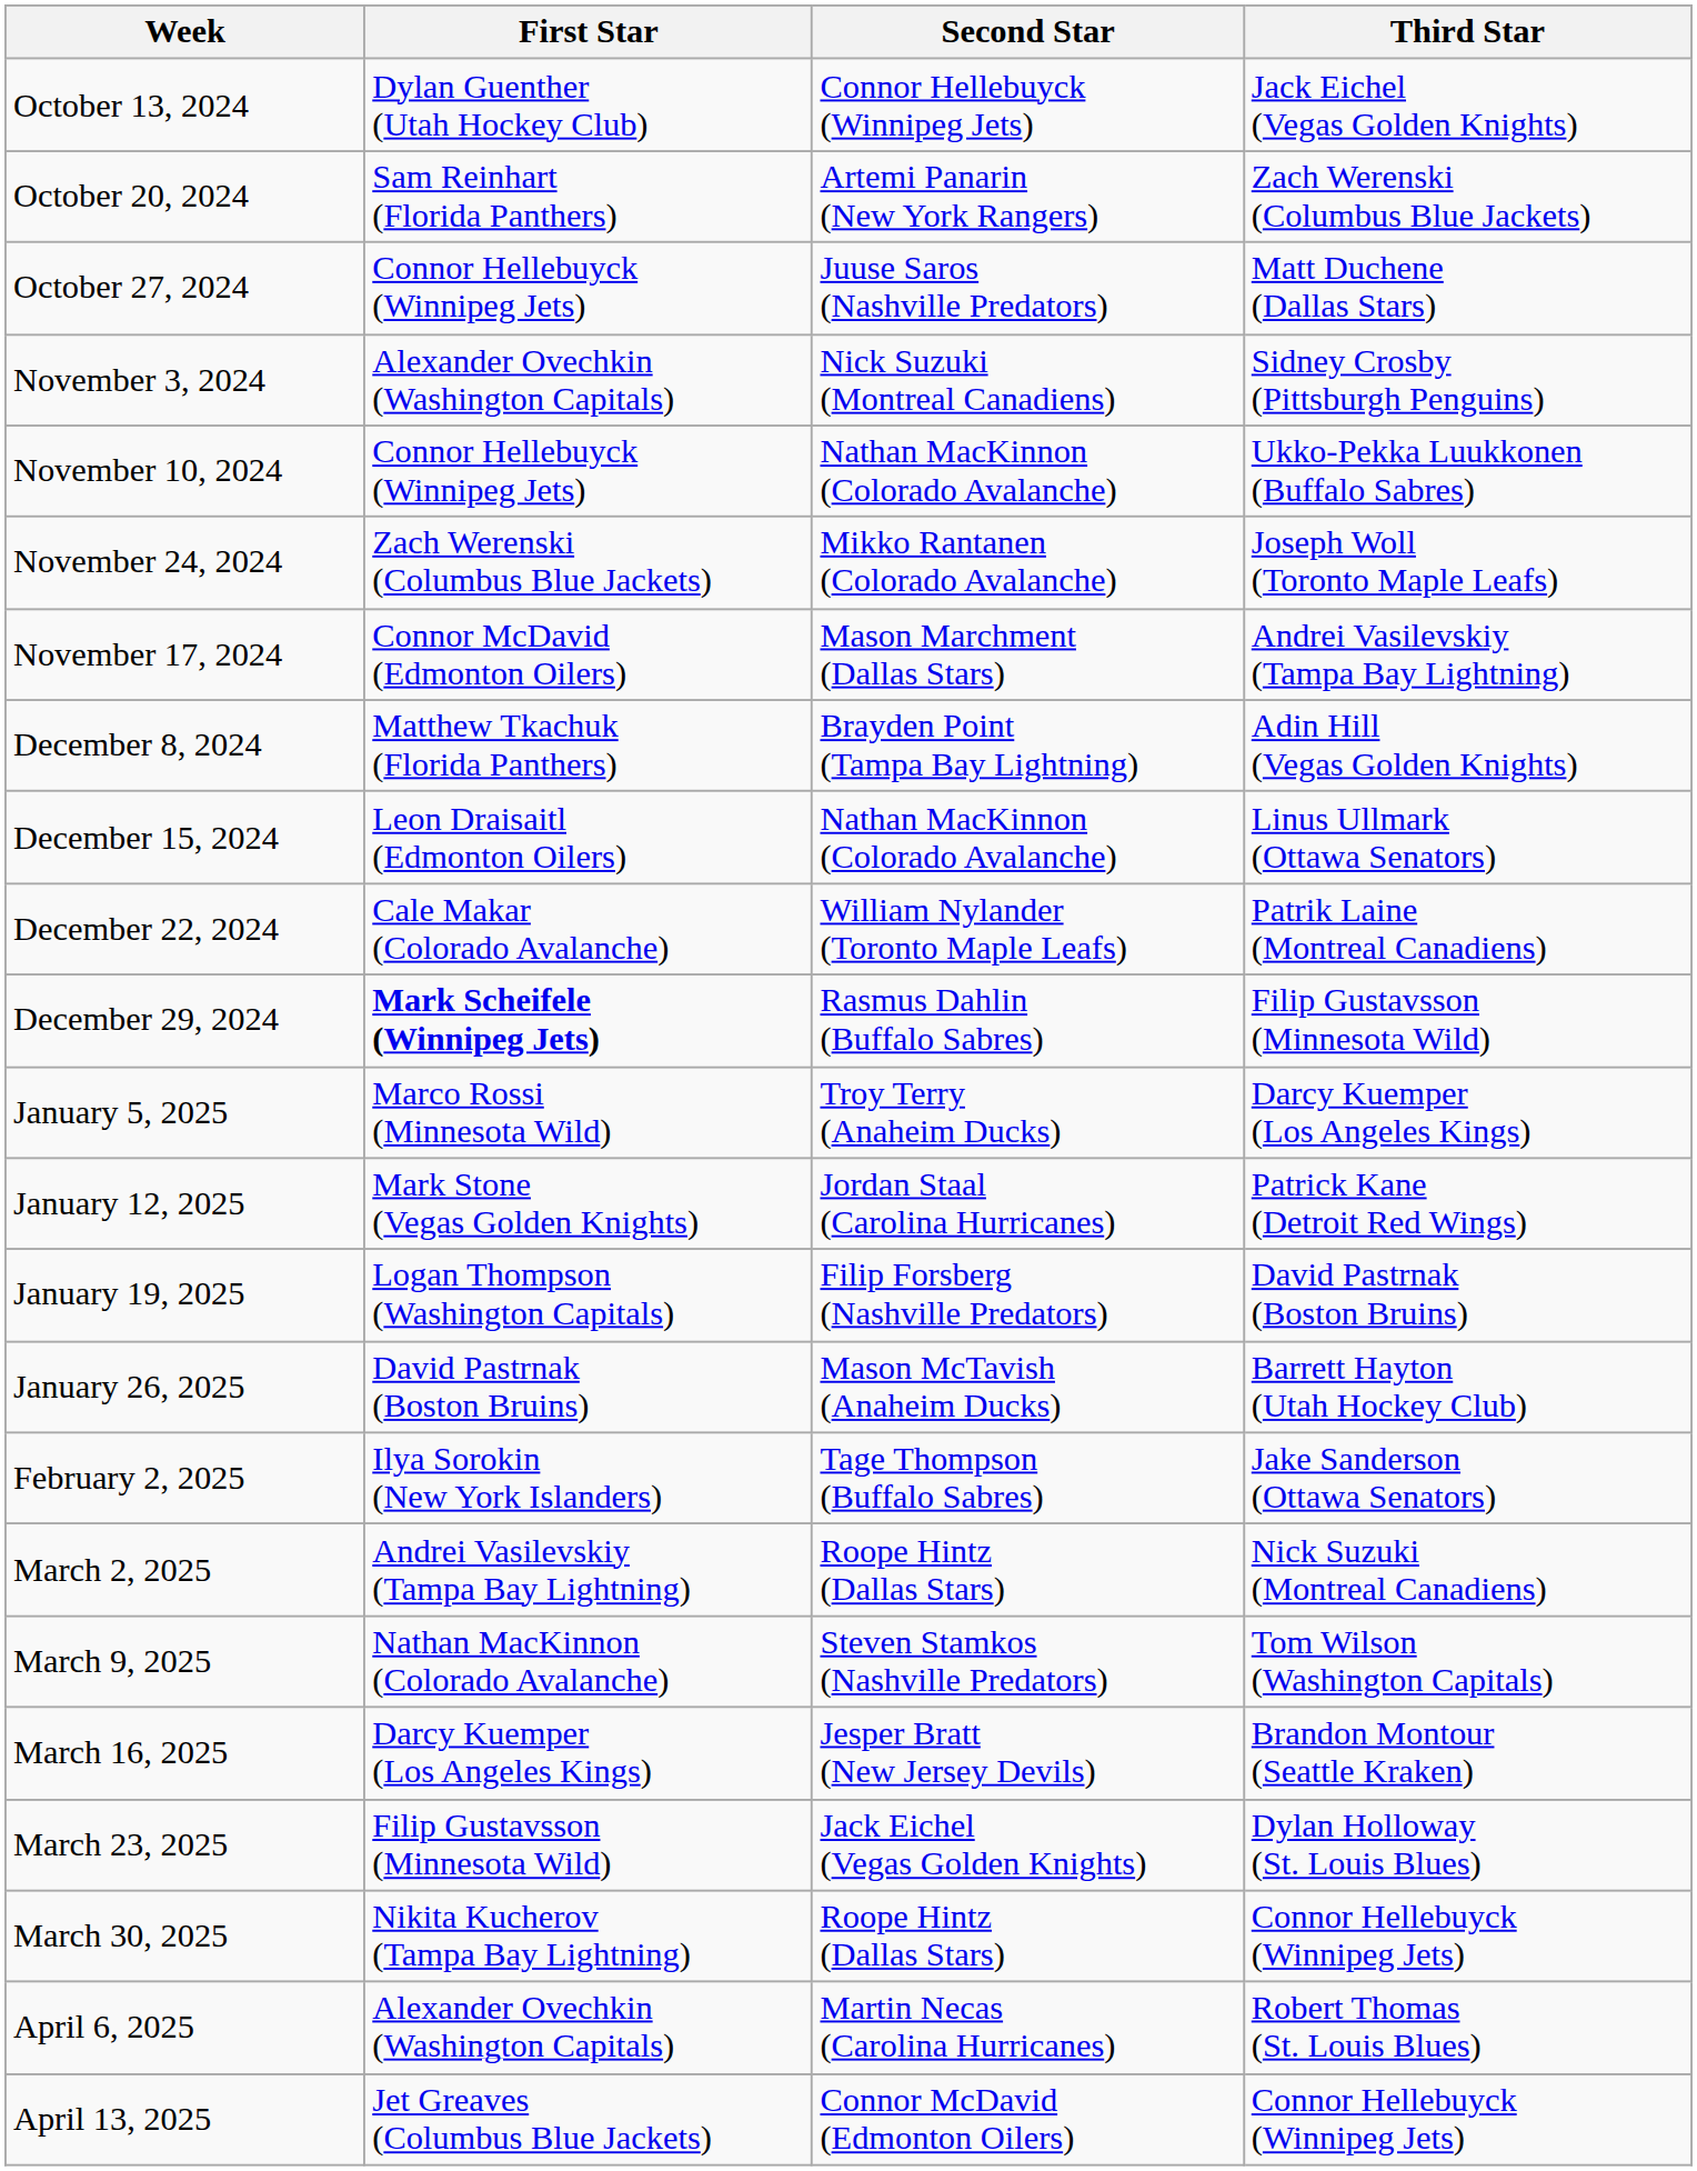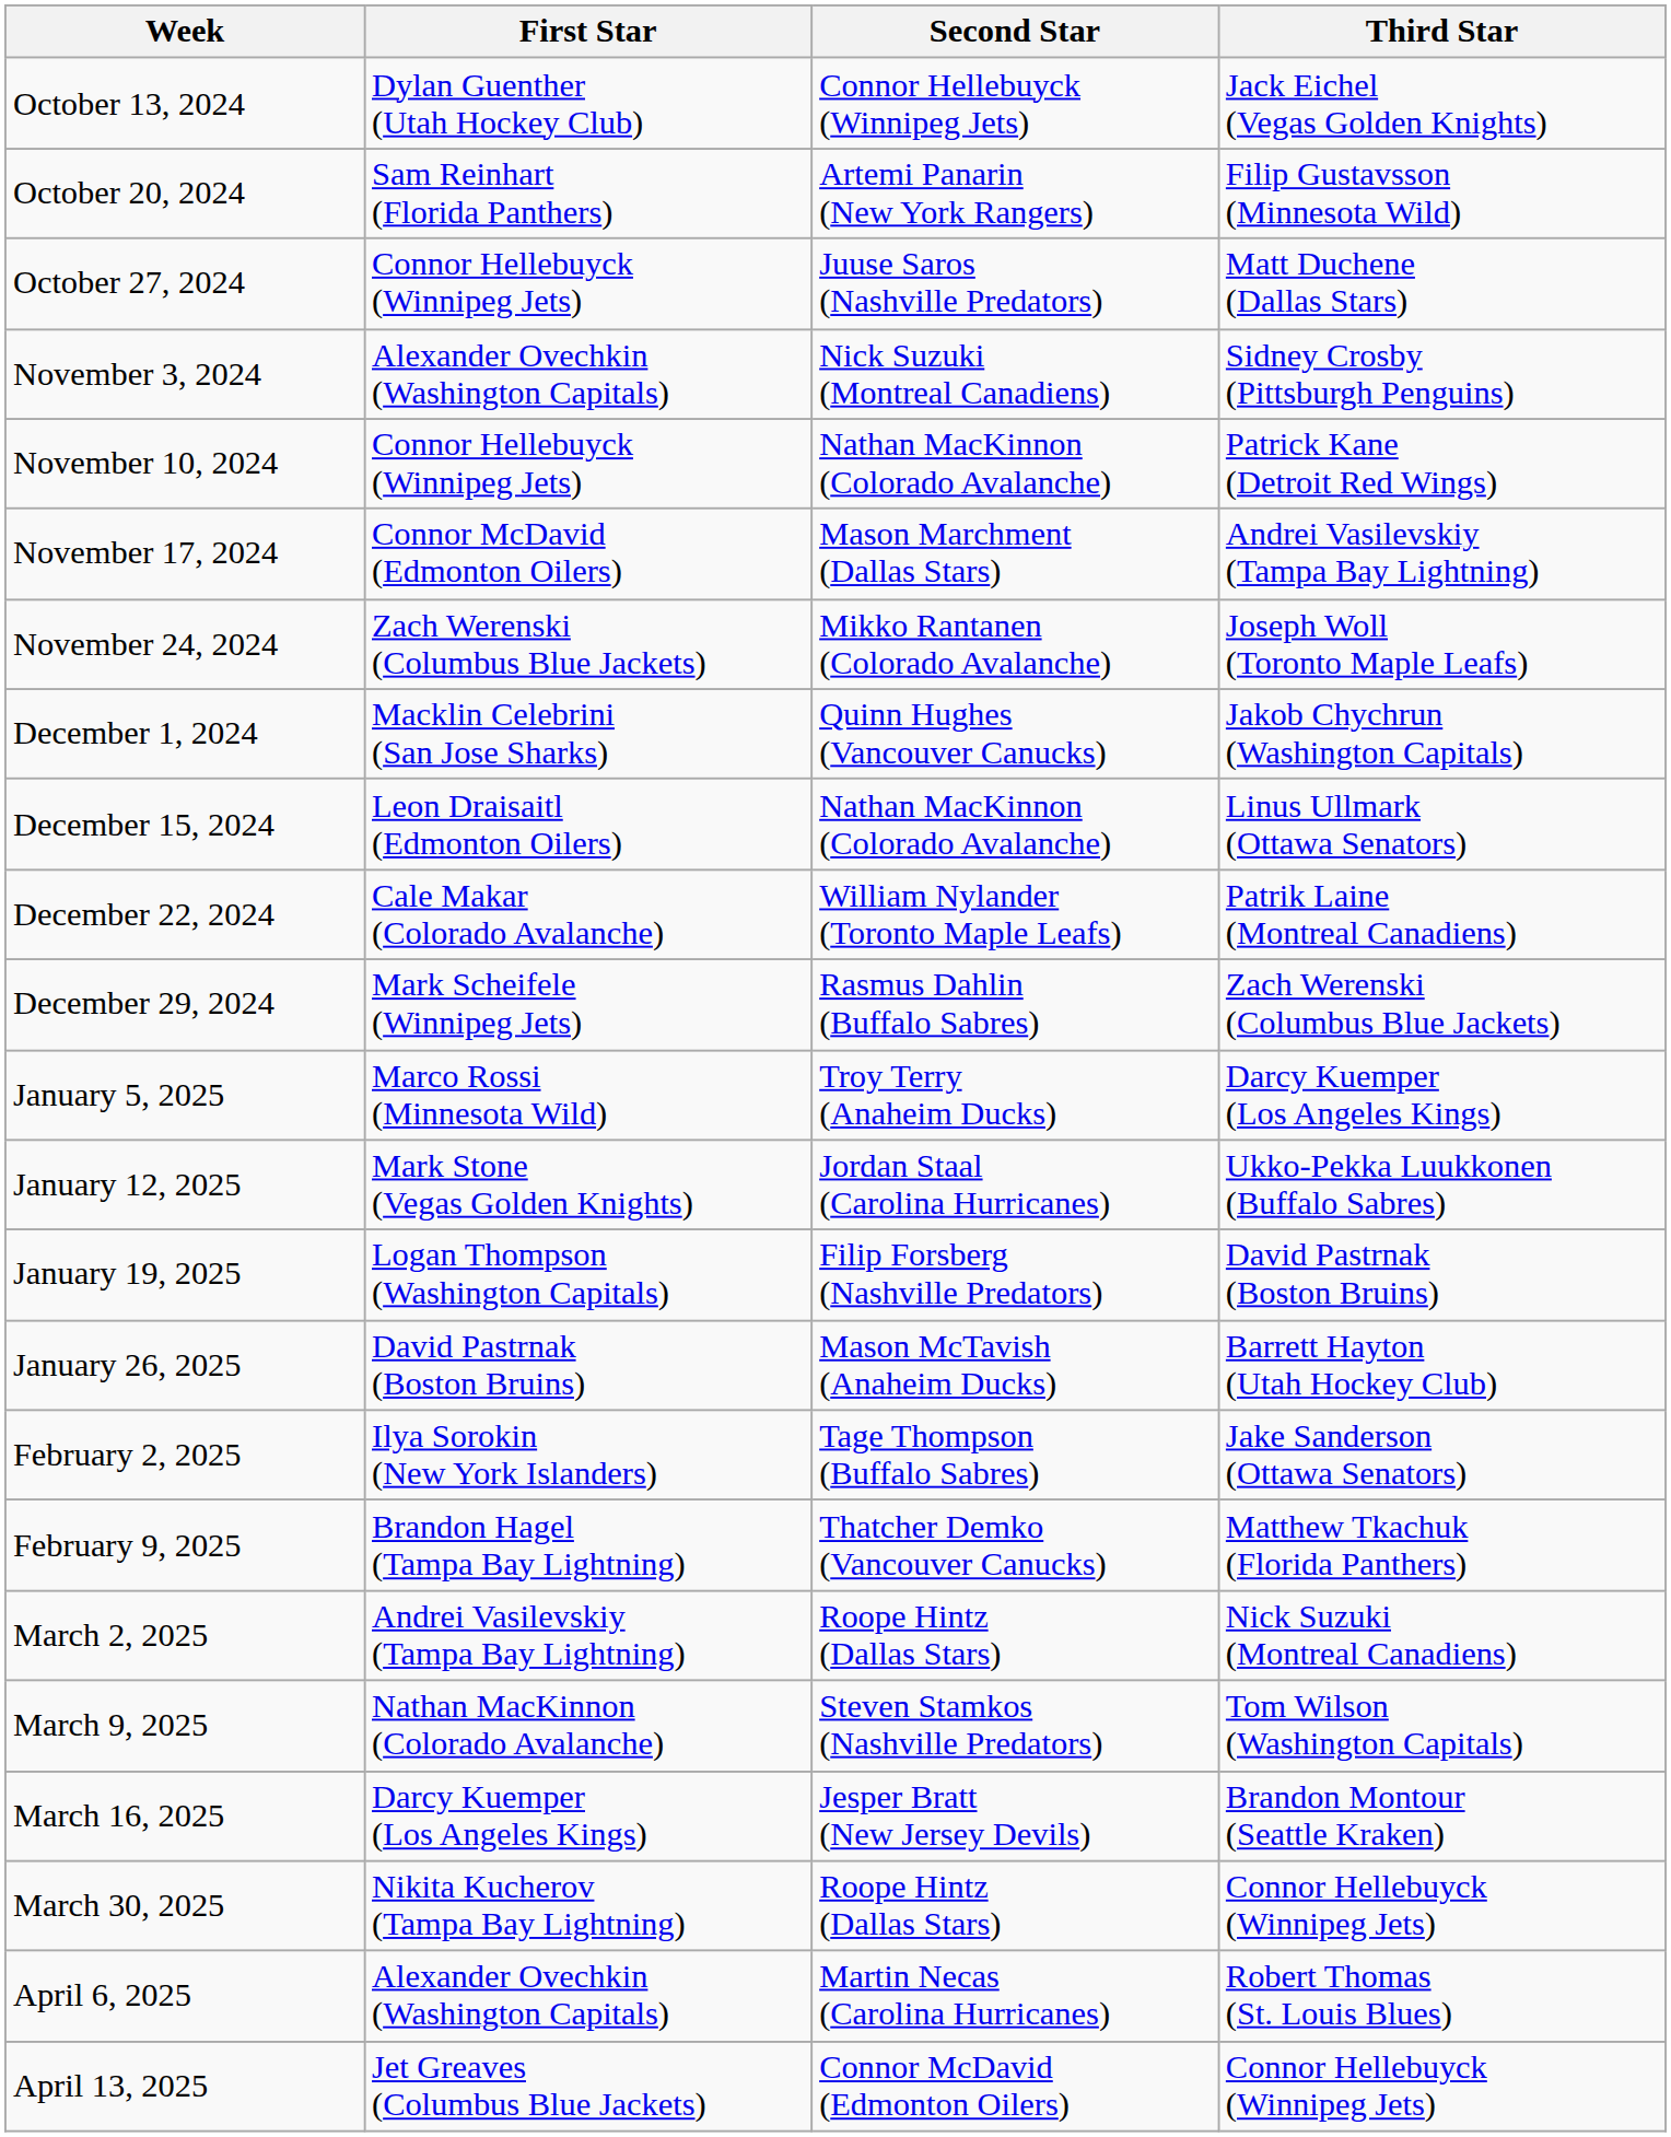 <table class="wikitable" style="width:50em;">
 <tr>
 <th>Week</th>
 <th>First Star</th>
 <th>Second Star</th>
 <th>Third Star</th>
 </tr>
 <tr>
 <td>October 13, 2024</td>
 <td><a href='#'>Dylan Guenther</a><br>(<a href='#'>Utah Hockey Club</a>)</td>
 <td><a href='#'>Connor Hellebuyck</a><br>(<a href='#'>Winnipeg Jets</a>)</td>
 <td><a href='#'>Jack Eichel</a><br>(<a href='#'>Vegas Golden Knights</a>)</td>
 </tr>
 <tr>
 <td>October 20, 2024</td>
 <td><a href='#'>Sam Reinhart</a><br>(<a href='#'>Florida Panthers</a>)</td>
 <td><a href='#'>Artemi Panarin</a><br>(<a href='#'>New York Rangers</a>)</td>
-<td><a href='#'>Zach Werenski</a><br>(<a href='#'>Columbus Blue Jackets</a>)</td>
+<td><a href='#'>Filip Gustavsson</a><br>(<a href='#'>Minnesota Wild</a>)</td>
 </tr>
 <tr>
 <td>October 27, 2024</td>
 <td><a href='#'>Connor Hellebuyck</a><br>(<a href='#'>Winnipeg Jets</a>)</td>
 <td><a href='#'>Juuse Saros</a><br>(<a href='#'>Nashville Predators</a>)</td>
 <td><a href='#'>Matt Duchene</a><br>(<a href='#'>Dallas Stars</a>)</td>
 </tr>
 <tr>
 <td>November 3, 2024</td>
 <td><a href='#'>Alexander Ovechkin</a><br>(<a href='#'>Washington Capitals</a>)</td>
 <td><a href='#'>Nick Suzuki</a><br>(<a href='#'>Montreal Canadiens</a>)</td>
 <td><a href='#'>Sidney Crosby</a><br>(<a href='#'>Pittsburgh Penguins</a>)</td>
 </tr>
 <tr>
 <td>November 10, 2024</td>
 <td><a href='#'>Connor Hellebuyck</a><br>(<a href='#'>Winnipeg Jets</a>)</td>
 <td><a href='#'>Nathan MacKinnon</a><br>(<a href='#'>Colorado Avalanche</a>)</td>
-<td><a href='#'>Ukko-Pekka Luukkonen</a><br>(<a href='#'>Buffalo Sabres</a>)</td>
+<td><a href='#'>Patrick Kane</a><br>(<a href='#'>Detroit Red Wings</a>)</td>
+</tr>
+<tr>
+<td>November 17, 2024</td>
+<td><a href='#'>Connor McDavid</a><br>(<a href='#'>Edmonton Oilers</a>)</td>
+<td><a href='#'>Mason Marchment</a><br>(<a href='#'>Dallas Stars</a>)</td>
+<td><a href='#'>Andrei Vasilevskiy</a><br>(<a href='#'>Tampa Bay Lightning</a>)</td>
 </tr>
 <tr>
 <td>November 24, 2024</td>
 <td><a href='#'>Zach Werenski</a><br>(<a href='#'>Columbus Blue Jackets</a>)</td>
 <td><a href='#'>Mikko Rantanen</a><br>(<a href='#'>Colorado Avalanche</a>)</td>
 <td><a href='#'>Joseph Woll</a><br>(<a href='#'>Toronto Maple Leafs</a>)</td>
 </tr>
 <tr>
-<td>November 17, 2024</td>
-<td><a href='#'>Connor McDavid</a><br>(<a href='#'>Edmonton Oilers</a>)</td>
-<td><a href='#'>Mason Marchment</a><br>(<a href='#'>Dallas Stars</a>)</td>
-<td><a href='#'>Andrei Vasilevskiy</a><br>(<a href='#'>Tampa Bay Lightning</a>)</td>
-</tr>
-<tr>
-<td>December 8, 2024</td>
-<td><a href='#'>Matthew Tkachuk</a><br>(<a href='#'>Florida Panthers</a>)</td>
-<td><a href='#'>Brayden Point</a><br>(<a href='#'>Tampa Bay Lightning</a>)</td>
-<td><a href='#'>Adin Hill</a><br>(<a href='#'>Vegas Golden Knights</a>)</td>
+<td>December 1, 2024</td>
+<td><a href='#'>Macklin Celebrini</a><br>(<a href='#'>San Jose Sharks</a>)</td>
+<td><a href='#'>Quinn Hughes</a><br>(<a href='#'>Vancouver Canucks</a>)</td>
+<td><a href='#'>Jakob Chychrun</a><br>(<a href='#'>Washington Capitals</a>)</td>
 </tr>
 <tr>
 <td>December 15, 2024</td>
 <td><a href='#'>Leon Draisaitl</a><br>(<a href='#'>Edmonton Oilers</a>)</td>
 <td><a href='#'>Nathan MacKinnon</a><br>(<a href='#'>Colorado Avalanche</a>)</td>
 <td><a href='#'>Linus Ullmark</a><br>(<a href='#'>Ottawa Senators</a>)</td>
 </tr>
 <tr>
 <td>December 22, 2024</td>
 <td><a href='#'>Cale Makar</a><br>(<a href='#'>Colorado Avalanche</a>)</td>
 <td><a href='#'>William Nylander</a><br>(<a href='#'>Toronto Maple Leafs</a>)</td>
 <td><a href='#'>Patrik Laine</a><br>(<a href='#'>Montreal Canadiens</a>)</td>
 </tr>
 <tr>
 <td>December 29, 2024</td>
-<td><strong><a href='#'>Mark Scheifele</a><br>(<a href='#'>Winnipeg Jets</a>)</strong></td>
+<td><a href='#'>Mark Scheifele</a><br>(<a href='#'>Winnipeg Jets</a>)</td>
 <td><a href='#'>Rasmus Dahlin</a><br>(<a href='#'>Buffalo Sabres</a>)</td>
-<td><a href='#'>Filip Gustavsson</a><br>(<a href='#'>Minnesota Wild</a>)</td>
+<td><a href='#'>Zach Werenski</a><br>(<a href='#'>Columbus Blue Jackets</a>)</td>
 </tr>
 <tr>
 <td>January 5, 2025</td>
 <td><a href='#'>Marco Rossi</a><br>(<a href='#'>Minnesota Wild</a>)</td>
 <td><a href='#'>Troy Terry</a><br>(<a href='#'>Anaheim Ducks</a>)</td>
 <td><a href='#'>Darcy Kuemper</a><br>(<a href='#'>Los Angeles Kings</a>)</td>
 </tr>
 <tr>
 <td>January 12, 2025</td>
 <td><a href='#'>Mark Stone</a><br>(<a href='#'>Vegas Golden Knights</a>)</td>
 <td><a href='#'>Jordan Staal</a><br>(<a href='#'>Carolina Hurricanes</a>)</td>
-<td><a href='#'>Patrick Kane</a><br>(<a href='#'>Detroit Red Wings</a>)</td>
+<td><a href='#'>Ukko-Pekka Luukkonen</a><br>(<a href='#'>Buffalo Sabres</a>)</td>
 </tr>
 <tr>
 <td>January 19, 2025</td>
 <td><a href='#'>Logan Thompson</a><br>(<a href='#'>Washington Capitals</a>)</td>
 <td><a href='#'>Filip Forsberg</a><br>(<a href='#'>Nashville Predators</a>)</td>
 <td><a href='#'>David Pastrnak</a><br>(<a href='#'>Boston Bruins</a>)</td>
 </tr>
 <tr>
 <td>January 26, 2025</td>
 <td><a href='#'>David Pastrnak</a><br>(<a href='#'>Boston Bruins</a>)</td>
 <td><a href='#'>Mason McTavish</a><br>(<a href='#'>Anaheim Ducks</a>)</td>
 <td><a href='#'>Barrett Hayton</a><br>(<a href='#'>Utah Hockey Club</a>)</td>
 </tr>
 <tr>
 <td>February 2, 2025</td>
 <td><a href='#'>Ilya Sorokin</a><br>(<a href='#'>New York Islanders</a>)</td>
 <td><a href='#'>Tage Thompson</a><br>(<a href='#'>Buffalo Sabres</a>)</td>
 <td><a href='#'>Jake Sanderson</a><br>(<a href='#'>Ottawa Senators</a>)</td>
 </tr>
 <tr>
+<td>February 9, 2025</td>
+<td><a href='#'>Brandon Hagel</a><br>(<a href='#'>Tampa Bay Lightning</a>)</td>
+<td><a href='#'>Thatcher Demko</a><br>(<a href='#'>Vancouver Canucks</a>)</td>
+<td><a href='#'>Matthew Tkachuk</a><br>(<a href='#'>Florida Panthers</a>)</td>
+</tr>
+<tr>
 <td>March 2, 2025</td>
 <td><a href='#'>Andrei Vasilevskiy</a><br>(<a href='#'>Tampa Bay Lightning</a>)</td>
 <td><a href='#'>Roope Hintz</a><br>(<a href='#'>Dallas Stars</a>)</td>
 <td><a href='#'>Nick Suzuki</a><br>(<a href='#'>Montreal Canadiens</a>)</td>
 </tr>
 <tr>
 <td>March 9, 2025</td>
 <td><a href='#'>Nathan MacKinnon</a><br>(<a href='#'>Colorado Avalanche</a>)</td>
 <td><a href='#'>Steven Stamkos</a><br>(<a href='#'>Nashville Predators</a>)</td>
 <td><a href='#'>Tom Wilson</a><br>(<a href='#'>Washington Capitals</a>)</td>
 </tr>
 <tr>
 <td>March 16, 2025</td>
 <td><a href='#'>Darcy Kuemper</a><br>(<a href='#'>Los Angeles Kings</a>)</td>
 <td><a href='#'>Jesper Bratt</a><br>(<a href='#'>New Jersey Devils</a>)</td>
 <td><a href='#'>Brandon Montour</a><br>(<a href='#'>Seattle Kraken</a>)</td>
-</tr>
-<tr>
-<td>March 23, 2025</td>
-<td><a href='#'>Filip Gustavsson</a><br>(<a href='#'>Minnesota Wild</a>)</td>
-<td><a href='#'>Jack Eichel</a><br>(<a href='#'>Vegas Golden Knights</a>)</td>
-<td><a href='#'>Dylan Holloway</a><br>(<a href='#'>St. Louis Blues</a>)</td>
 </tr>
 <tr>
 <td>March 30, 2025</td>
 <td><a href='#'>Nikita Kucherov</a><br>(<a href='#'>Tampa Bay Lightning</a>)</td>
 <td><a href='#'>Roope Hintz</a><br>(<a href='#'>Dallas Stars</a>)</td>
 <td><a href='#'>Connor Hellebuyck</a><br>(<a href='#'>Winnipeg Jets</a>)</td>
 </tr>
 <tr>
 <td>April 6, 2025</td>
 <td><a href='#'>Alexander Ovechkin</a><br>(<a href='#'>Washington Capitals</a>)</td>
 <td><a href='#'>Martin Necas</a><br>(<a href='#'>Carolina Hurricanes</a>)</td>
 <td><a href='#'>Robert Thomas</a><br>(<a href='#'>St. Louis Blues</a>)</td>
 </tr>
 <tr>
 <td>April 13, 2025</td>
 <td><a href='#'>Jet Greaves</a><br>(<a href='#'>Columbus Blue Jackets</a>)</td>
 <td><a href='#'>Connor McDavid</a><br>(<a href='#'>Edmonton Oilers</a>)</td>
 <td><a href='#'>Connor Hellebuyck</a><br>(<a href='#'>Winnipeg Jets</a>)</td>
 </tr>
 </table>
